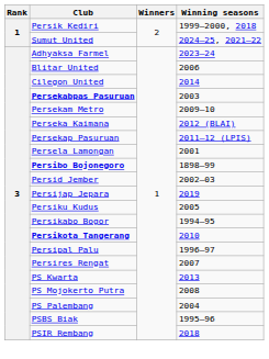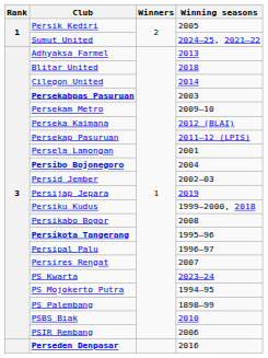 <table class="wikitable sortable">
 <tr>
 <th>Rank</th>
 <th>Club</th>
 <th>Winners</th>
 <th>Winning seasons</th>
 </tr>
 <tr>
 <th rowspan="2">1</th>
 <td><a href='#'>Persik Kediri</a></td>
 <td rowspan="2" style="text-align:center">2</td>
-<td>1999–2000, <a href='#'>2018</a></td>
+<td>2005</td>
 </tr>
 <tr>
 <td><a href='#'>Sumut United</a></td>
 <td><a href='#'>2024–25</a>, <a href='#'>2021–22</a></td>
 </tr>
 <tr>
 <th rowspan="21">3</th>
 <td><a href='#'>Adhyaksa Farmel</a></td>
 <td rowspan="21" style="text-align:center">1</td>
-<td><a href='#'>2023–24</a></td>
+<td><a href='#'>2013</a></td>
 </tr>
 <tr>
 <td><a href='#'>Blitar United</a></td>
-<td>2006</td>
+<td><a href='#'>2018</a></td>
 </tr>
 <tr>
 <td><a href='#'>Cilegon United</a></td>
 <td><a href='#'>2014</a></td>
 </tr>
 <tr>
 <td><strong><a href='#'>Persekabpas Pasuruan</a></strong></td>
 <td>2003</td>
 </tr>
 <tr>
 <td><a href='#'>Persekam Metro</a></td>
 <td>2009–10</td>
 </tr>
 <tr>
 <td><a href='#'>Perseka Kaimana</a></td>
 <td><a href='#'>2012 (BLAI)</a></td>
 </tr>
 <tr>
 <td><a href='#'>Persekap Pasuruan</a></td>
 <td><a href='#'>2011–12 (LPIS)</a></td>
 </tr>
 <tr>
 <td><a href='#'>Persela Lamongan</a></td>
 <td>2001</td>
 </tr>
 <tr>
 <td><strong><a href='#'>Persibo Bojonegoro</a></strong></td>
-<td>1898–99</td>
+<td>2004</td>
 </tr>
 <tr>
 <td><a href='#'>Persid Jember</a></td>
 <td>2002–03</td>
 </tr>
 <tr>
 <td><a href='#'>Persijap Jepara</a></td>
 <td><a href='#'>2019</a></td>
 </tr>
 <tr>
 <td><a href='#'>Persiku Kudus</a></td>
-<td>2005</td>
+<td>1999–2000, <a href='#'>2018</a></td>
 </tr>
 <tr>
 <td><a href='#'>Persikabo Bogor</a></td>
-<td>1994–95</td>
+<td>2008</td>
 </tr>
 <tr>
 <td><strong><a href='#'>Persikota Tangerang</a></strong></td>
-<td><a href='#'>2010</a></td>
+<td>1995–96</td>
 </tr>
 <tr>
 <td><a href='#'>Persipal Palu</a></td>
 <td>1996–97</td>
 </tr>
 <tr>
 <td><a href='#'>Persires Rengat</a></td>
 <td>2007</td>
 </tr>
 <tr>
 <td><a href='#'>PS Kwarta</a></td>
-<td><a href='#'>2013</a></td>
+<td><a href='#'>2023–24</a></td>
 </tr>
 <tr>
 <td><a href='#'>PS Mojokerto Putra</a></td>
-<td>2008</td>
+<td>1994–95</td>
 </tr>
 <tr>
 <td><a href='#'>PS Palembang</a></td>
-<td>2004</td>
+<td>1898–99</td>
 </tr>
 <tr>
 <td><a href='#'>PSBS Biak</a></td>
-<td>1995–96</td>
+<td><a href='#'>2010</a></td>
 </tr>
 <tr>
 <td><a href='#'>PSIR Rembang</a></td>
-<td><a href='#'>2018</a></td>
+<td>2006</td>
+</tr>
+<tr>
+<th></th>
+<td><strong><a href='#'>Perseden Denpasar</a></strong></td>
+<td></td>
+<td>2016</td>
 </tr>
 </table>
